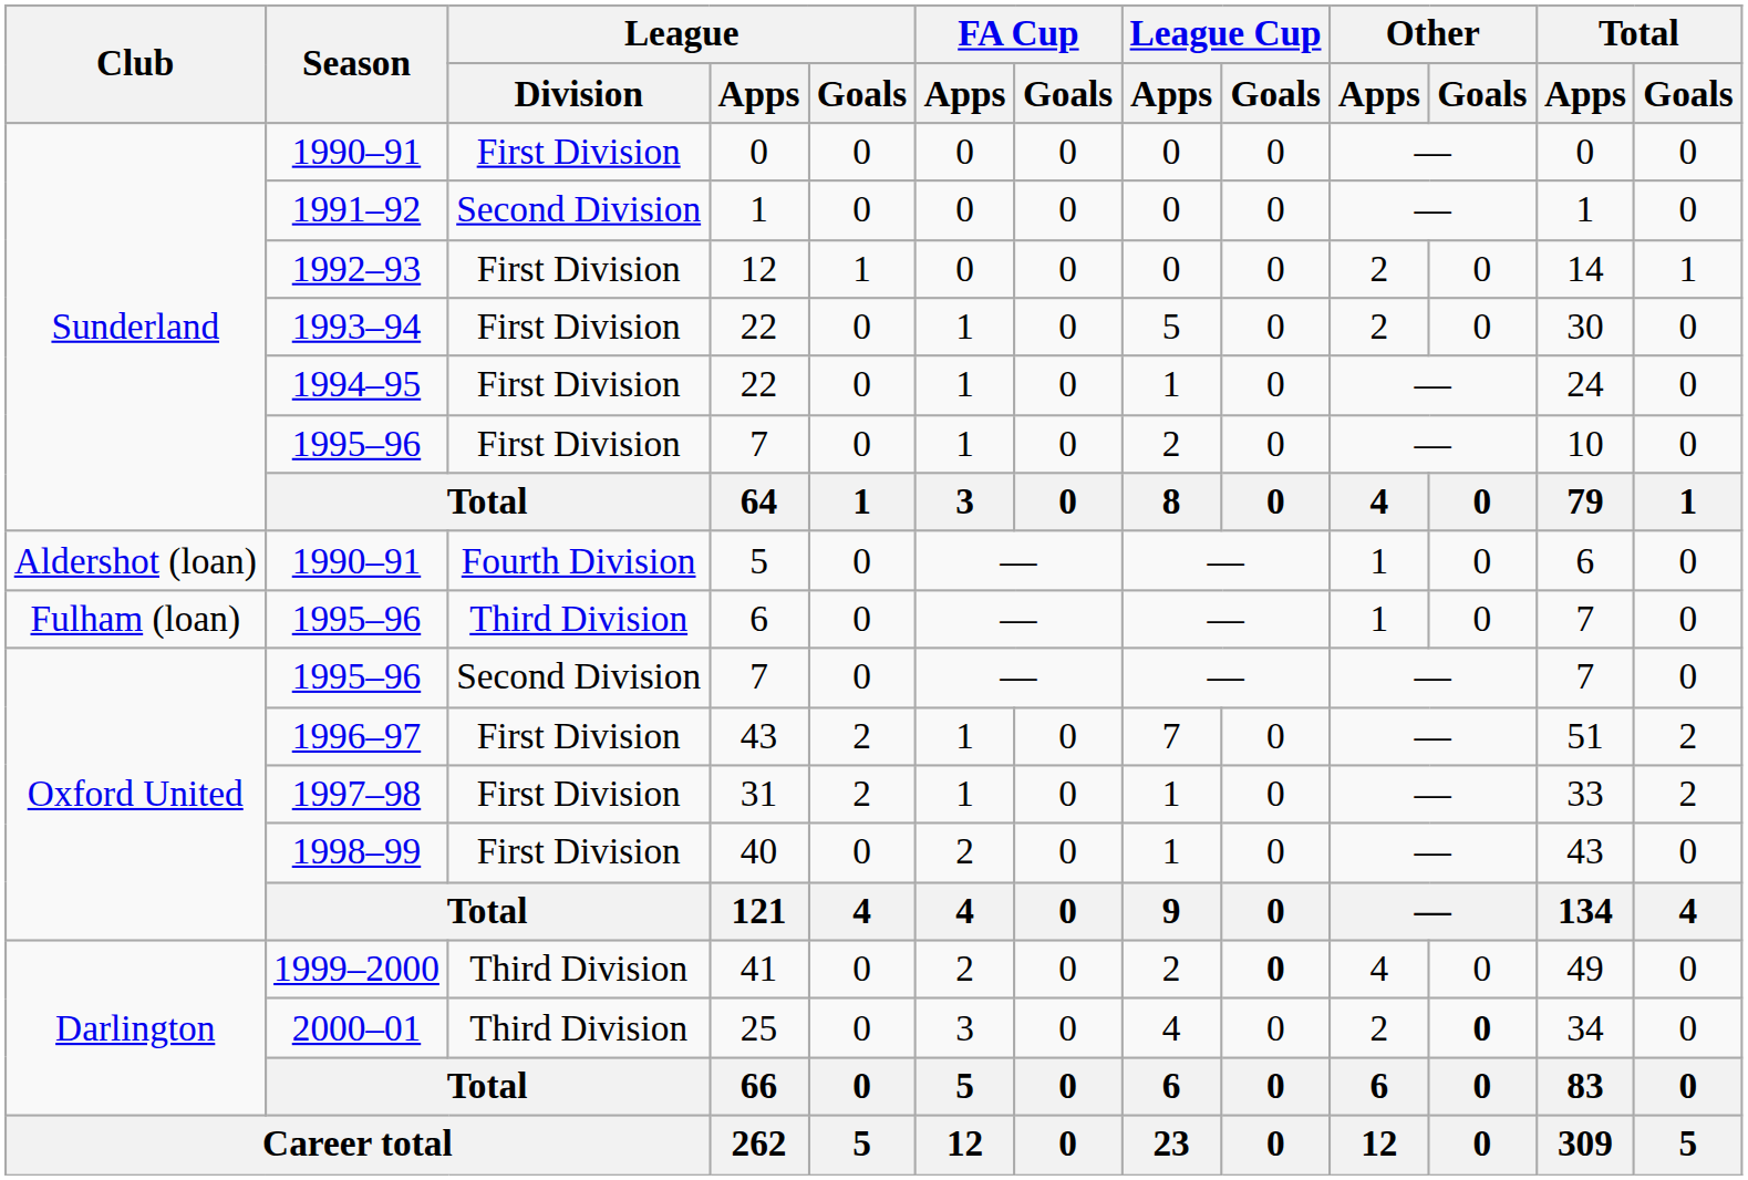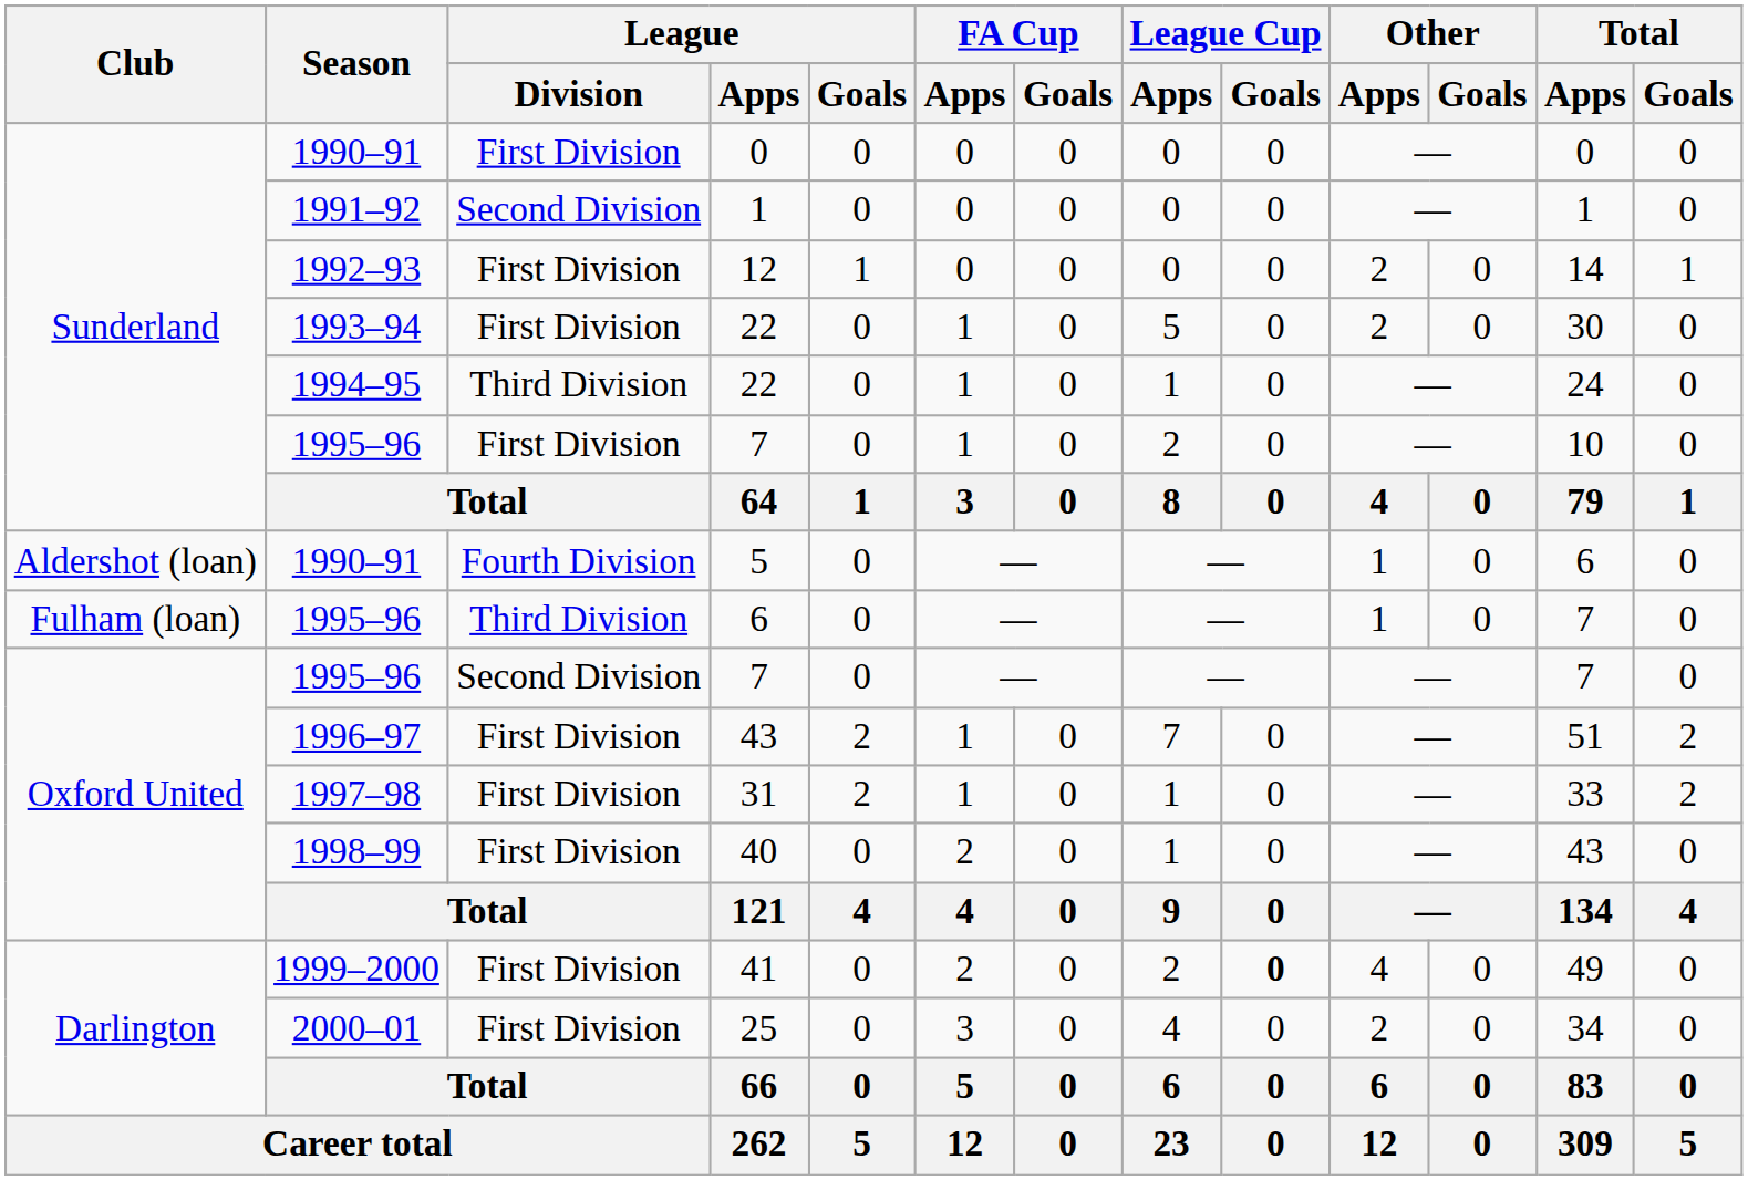 <table class=wikitable style=text-align:center>
 <tr>
 <th rowspan=2>Club</th>
 <th rowspan=2>Season</th>
 <th colspan=3>League</th>
 <th colspan=2><a href='#'>FA Cup</a></th>
 <th colspan=2><a href='#'>League Cup</a></th>
 <th colspan=2>Other</th>
 <th colspan=2>Total</th>
 </tr>
 <tr>
 <th>Division</th>
 <th>Apps</th>
 <th>Goals</th>
 <th>Apps</th>
 <th>Goals</th>
 <th>Apps</th>
 <th>Goals</th>
 <th>Apps</th>
 <th>Goals</th>
 <th>Apps</th>
 <th>Goals</th>
 </tr>
 <tr>
 <td rowspan=7><a href='#'>Sunderland</a></td>
 <td><a href='#'>1990–91</a></td>
 <td><a href='#'>First Division</a></td>
 <td>0</td>
 <td>0</td>
 <td>0</td>
 <td>0</td>
 <td>0</td>
 <td>0</td>
 <td colspan=2>—</td>
 <td>0</td>
 <td>0</td>
 </tr>
 <tr>
 <td><a href='#'>1991–92</a></td>
 <td><a href='#'>Second Division</a></td>
 <td>1</td>
 <td>0</td>
 <td>0</td>
 <td>0</td>
 <td>0</td>
 <td>0</td>
 <td colspan=2>—</td>
 <td>1</td>
 <td>0</td>
 </tr>
 <tr>
 <td><a href='#'>1992–93</a></td>
 <td>First Division</td>
 <td>12</td>
 <td>1</td>
 <td>0</td>
 <td>0</td>
 <td>0</td>
 <td>0</td>
 <td>2</td>
 <td>0</td>
 <td>14</td>
 <td>1</td>
 </tr>
 <tr>
 <td><a href='#'>1993–94</a></td>
 <td>First Division</td>
 <td>22</td>
 <td>0</td>
 <td>1</td>
 <td>0</td>
 <td>5</td>
 <td>0</td>
 <td>2</td>
 <td>0</td>
 <td>30</td>
 <td>0</td>
 </tr>
 <tr>
 <td><a href='#'>1994–95</a></td>
-<td>First Division</td>
+<td>Third Division</td>
 <td>22</td>
 <td>0</td>
 <td>1</td>
 <td>0</td>
 <td>1</td>
 <td>0</td>
 <td colspan=2>—</td>
 <td>24</td>
 <td>0</td>
 </tr>
 <tr>
 <td><a href='#'>1995–96</a></td>
 <td>First Division</td>
 <td>7</td>
 <td>0</td>
 <td>1</td>
 <td>0</td>
 <td>2</td>
 <td>0</td>
 <td colspan=2>—</td>
 <td>10</td>
 <td>0</td>
 </tr>
 <tr>
 <th colspan=2>Total</th>
 <th>64</th>
 <th>1</th>
 <th>3</th>
 <th>0</th>
 <th>8</th>
 <th>0</th>
 <th>4</th>
 <th>0</th>
 <th>79</th>
 <th>1</th>
 </tr>
 <tr>
 <td><a href='#'>Aldershot</a> (loan)</td>
 <td><a href='#'>1990–91</a></td>
 <td><a href='#'>Fourth Division</a></td>
 <td>5</td>
 <td>0</td>
 <td colspan=2>—</td>
 <td colspan=2>—</td>
 <td>1</td>
 <td>0</td>
 <td>6</td>
 <td>0</td>
 </tr>
 <tr>
 <td><a href='#'>Fulham</a> (loan)</td>
 <td><a href='#'>1995–96</a></td>
 <td><a href='#'>Third Division</a></td>
 <td>6</td>
 <td>0</td>
 <td colspan=2>—</td>
 <td colspan=2>—</td>
 <td>1</td>
 <td>0</td>
 <td>7</td>
 <td>0</td>
 </tr>
 <tr>
 <td rowspan=5><a href='#'>Oxford United</a></td>
 <td><a href='#'>1995–96</a></td>
 <td>Second Division</td>
 <td>7</td>
 <td>0</td>
 <td colspan=2>—</td>
 <td colspan=2>—</td>
 <td colspan=2>—</td>
 <td>7</td>
 <td>0</td>
 </tr>
 <tr>
 <td><a href='#'>1996–97</a></td>
 <td>First Division</td>
 <td>43</td>
 <td>2</td>
 <td>1</td>
 <td>0</td>
 <td>7</td>
 <td>0</td>
 <td colspan=2>—</td>
 <td>51</td>
 <td>2</td>
 </tr>
 <tr>
 <td><a href='#'>1997–98</a></td>
 <td>First Division</td>
 <td>31</td>
 <td>2</td>
 <td>1</td>
 <td>0</td>
 <td>1</td>
 <td>0</td>
 <td colspan=2>—</td>
 <td>33</td>
 <td>2</td>
 </tr>
 <tr>
 <td><a href='#'>1998–99</a></td>
 <td>First Division</td>
 <td>40</td>
 <td>0</td>
 <td>2</td>
 <td>0</td>
 <td>1</td>
 <td>0</td>
 <td colspan=2>—</td>
 <td>43</td>
 <td>0</td>
 </tr>
 <tr>
 <th colspan=2>Total</th>
 <th>121</th>
 <th>4</th>
 <th>4</th>
 <th>0</th>
 <th>9</th>
 <th>0</th>
 <th colspan=2>—</th>
 <th>134</th>
 <th>4</th>
 </tr>
 <tr>
 <td rowspan=3><a href='#'>Darlington</a></td>
 <td><a href='#'>1999–2000</a></td>
-<td>Third Division</td>
+<td>First Division</td>
 <td>41</td>
 <td>0</td>
 <td>2</td>
 <td>0</td>
 <td>2</td>
 <td><strong>0</strong></td>
 <td>4</td>
 <td>0</td>
 <td>49</td>
 <td>0</td>
 </tr>
 <tr>
 <td><a href='#'>2000–01</a></td>
-<td>Third Division</td>
+<td>First Division</td>
 <td>25</td>
 <td>0</td>
 <td>3</td>
 <td>0</td>
 <td>4</td>
 <td>0</td>
 <td>2</td>
-<td><strong>0</strong></td>
+<td>0</td>
 <td>34</td>
 <td>0</td>
 </tr>
 <tr>
 <th colspan=2>Total</th>
 <th>66</th>
 <th>0</th>
 <th>5</th>
 <th>0</th>
 <th>6</th>
 <th>0</th>
 <th>6</th>
 <th>0</th>
 <th>83</th>
 <th>0</th>
 </tr>
 <tr>
 <th colspan=3>Career total</th>
 <th>262</th>
 <th>5</th>
 <th>12</th>
 <th>0</th>
 <th>23</th>
 <th>0</th>
 <th>12</th>
 <th>0</th>
 <th>309</th>
 <th>5</th>
 </tr>
 </table>
